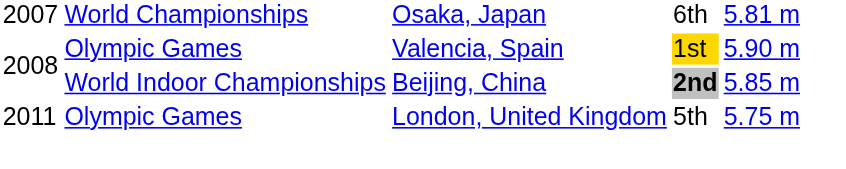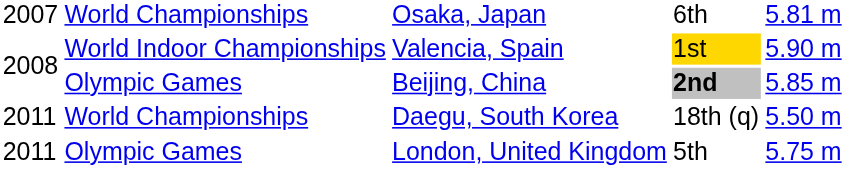 <table>
 <tr>
 <td>2007</td>
 <td><a href='#'>World Championships</a></td>
 <td><a href='#'>Osaka, Japan</a></td>
 <td>6th</td>
 <td><a href='#'>5.81 m</a></td>
 </tr>
 <tr>
 <td rowspan=2>2008</td>
-<td><a href='#'>Olympic Games</a></td>
+<td><a href='#'>World Indoor Championships</a></td>
 <td><a href='#'>Valencia, Spain</a></td>
 <td bgcolor="gold">1st</td>
 <td><a href='#'>5.90 m</a></td>
 </tr>
 <tr>
-<td><a href='#'>World Indoor Championships</a></td>
+<td><a href='#'>Olympic Games</a></td>
 <td><a href='#'>Beijing, China</a></td>
 <td bgcolor="silver"><strong>2nd</strong></td>
 <td><a href='#'>5.85 m</a></td>
+</tr>
+<tr>
+<td>2011</td>
+<td><a href='#'>World Championships</a></td>
+<td><a href='#'>Daegu, South Korea</a></td>
+<td>18th (q)</td>
+<td><a href='#'>5.50 m</a></td>
 </tr>
 <tr>
 <td>2011</td>
 <td><a href='#'>Olympic Games</a></td>
 <td><a href='#'>London, United Kingdom</a></td>
 <td>5th</td>
 <td><a href='#'>5.75 m</a></td>
 </tr>
 </table>
